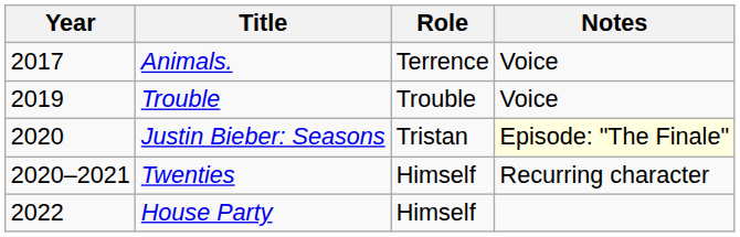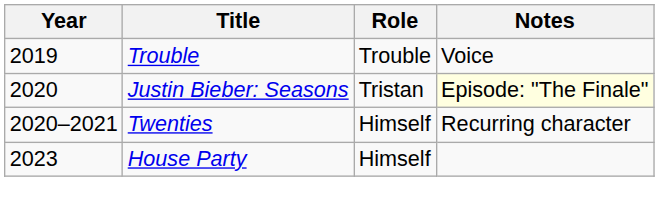 <table class="wikitable sortable">
 <tr>
 <th>Year</th>
 <th>Title</th>
 <th>Role</th>
 <th>Notes</th>
-</tr>
-<tr>
-<td>2017</td>
-<td><em><a href='#'>Animals.</a></em></td>
-<td>Terrence</td>
-<td>Voice</td>
 </tr>
 <tr>
 <td>2019</td>
 <td><em><a href='#'>Trouble</a></em></td>
 <td>Trouble</td>
 <td>Voice</td>
 </tr>
 <tr>
 <td>2020</td>
 <td><em><a href='#'>Justin Bieber: Seasons</a></em></td>
 <td>Tristan</td>
 <td style="background: lightyellow;">Episode: "The Finale"</td>
 </tr>
 <tr>
 <td>2020–2021</td>
 <td><em><a href='#'>Twenties</a></em></td>
 <td>Himself</td>
 <td>Recurring character</td>
 </tr>
 <tr>
-<td>2022</td>
+<td>2023</td>
 <td><em><a href='#'>House Party</a></em></td>
 <td>Himself</td>
 <td></td>
 </tr>
 </table>
